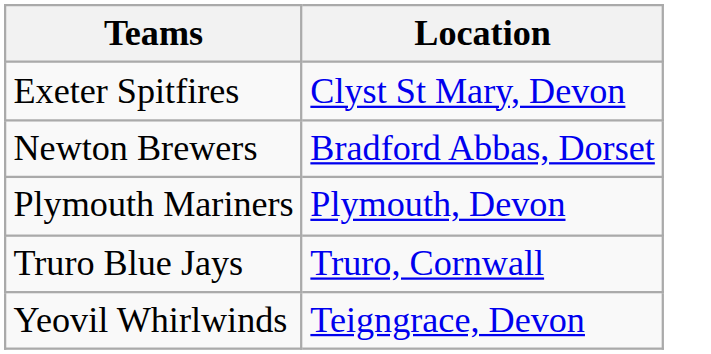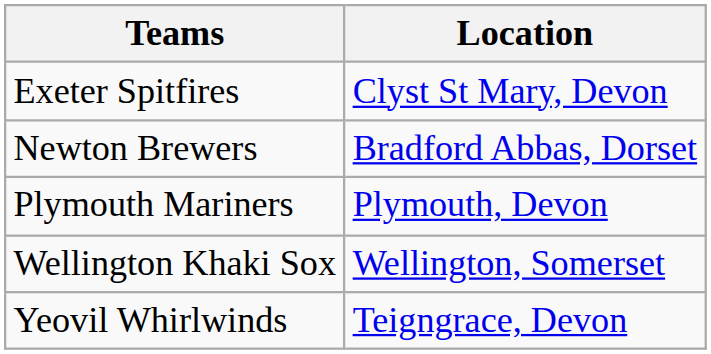 <table class="wikitable sortable">
 <tr>
 <th>Teams</th>
 <th>Location</th>
 </tr>
 <tr>
 <td>Exeter Spitfires</td>
 <td rowspan="1"><a href='#'>Clyst St Mary, Devon</a></td>
 </tr>
 <tr>
 <td>Newton Brewers</td>
 <td><a href='#'>Bradford Abbas, Dorset</a></td>
 </tr>
 <tr>
 <td>Plymouth Mariners</td>
 <td rowspan="1"><a href='#'>Plymouth, Devon</a></td>
 </tr>
 <tr>
-<td>Truro Blue Jays</td>
-<td rowspan="1"><a href='#'>Truro, Cornwall</a></td>
+<td rowspan="1">Wellington Khaki Sox</td>
+<td rowspan="1"><a href='#'>Wellington, Somerset</a></td>
 </tr>
 <tr>
 <td>Yeovil Whirlwinds</td>
 <td><a href='#'>Teigngrace, Devon</a></td>
 </tr>
 </table>
